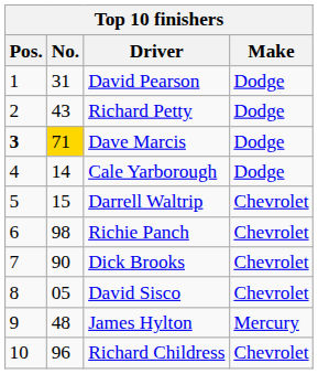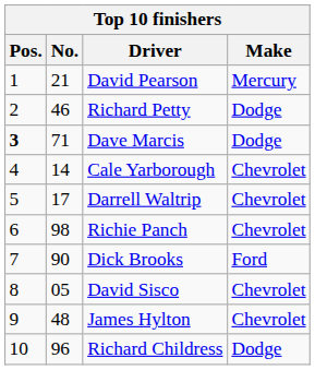 <table class="wikitable">
 <tr>
 <th colspan="4">Top 10 finishers</th>
 </tr>
 <tr>
 <th>Pos.</th>
 <th>No.</th>
 <th>Driver</th>
 <th>Make</th>
 </tr>
 <tr>
 <td>1</td>
-<td>31</td>
+<td>21</td>
 <td><a href='#'>David Pearson</a></td>
-<td><a href='#'>Dodge</a></td>
+<td><a href='#'>Mercury</a></td>
 </tr>
 <tr>
 <td>2</td>
-<td>43</td>
+<td>46</td>
 <td><a href='#'>Richard Petty</a></td>
 <td><a href='#'>Dodge</a></td>
 </tr>
 <tr>
 <td><strong>3</strong></td>
-<td style="background: gold;">71</td>
+<td>71</td>
 <td><a href='#'>Dave Marcis</a></td>
 <td><a href='#'>Dodge</a></td>
 </tr>
 <tr>
 <td>4</td>
 <td>14</td>
 <td><a href='#'>Cale Yarborough</a></td>
-<td><a href='#'>Dodge</a></td>
+<td><a href='#'>Chevrolet</a></td>
 </tr>
 <tr>
 <td>5</td>
-<td>15</td>
+<td>17</td>
 <td><a href='#'>Darrell Waltrip</a></td>
 <td><a href='#'>Chevrolet</a></td>
 </tr>
 <tr>
 <td>6</td>
 <td>98</td>
 <td><a href='#'>Richie Panch</a></td>
 <td><a href='#'>Chevrolet</a></td>
 </tr>
 <tr>
 <td>7</td>
 <td>90</td>
 <td><a href='#'>Dick Brooks</a></td>
-<td><a href='#'>Chevrolet</a></td>
+<td><a href='#'>Ford</a></td>
 </tr>
 <tr>
 <td>8</td>
 <td>05</td>
 <td><a href='#'>David Sisco</a></td>
 <td><a href='#'>Chevrolet</a></td>
 </tr>
 <tr>
 <td>9</td>
 <td>48</td>
 <td><a href='#'>James Hylton</a></td>
-<td><a href='#'>Mercury</a></td>
+<td><a href='#'>Chevrolet</a></td>
 </tr>
 <tr>
 <td>10</td>
 <td>96</td>
 <td><a href='#'>Richard Childress</a></td>
-<td><a href='#'>Chevrolet</a></td>
+<td><a href='#'>Dodge</a></td>
 </tr>
 </table>
